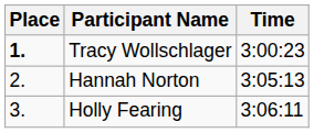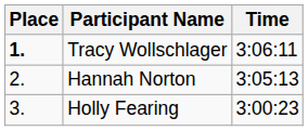 <table class="wikitable">
 <tr>
 <th>Place</th>
 <th>Participant Name</th>
 <th>Time</th>
 </tr>
 <tr>
 <td><strong>1.</strong></td>
 <td>Tracy Wollschlager</td>
-<td>3:00:23</td>
+<td>3:06:11</td>
 </tr>
 <tr>
 <td>2.</td>
 <td>Hannah Norton</td>
 <td>3:05:13</td>
 </tr>
 <tr>
 <td>3.</td>
 <td>Holly Fearing</td>
-<td>3:06:11</td>
+<td>3:00:23</td>
 </tr>
 </table>
